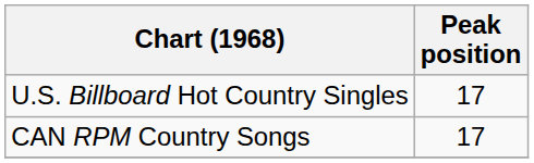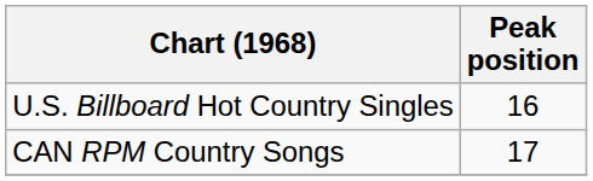 <table class="wikitable sortable">
 <tr>
 <th align="left">Chart (1968)</th>
 <th align="center">Peak<br>position</th>
 </tr>
 <tr>
 <td align="left">U.S. <em>Billboard</em> Hot Country Singles</td>
-<td align="center">17</td>
+<td align="center">16</td>
 </tr>
 <tr>
 <td align="left">CAN <em>RPM</em> Country Songs</td>
 <td align="center">17</td>
 </tr>
 <tr>
 </tr>
 </table>
